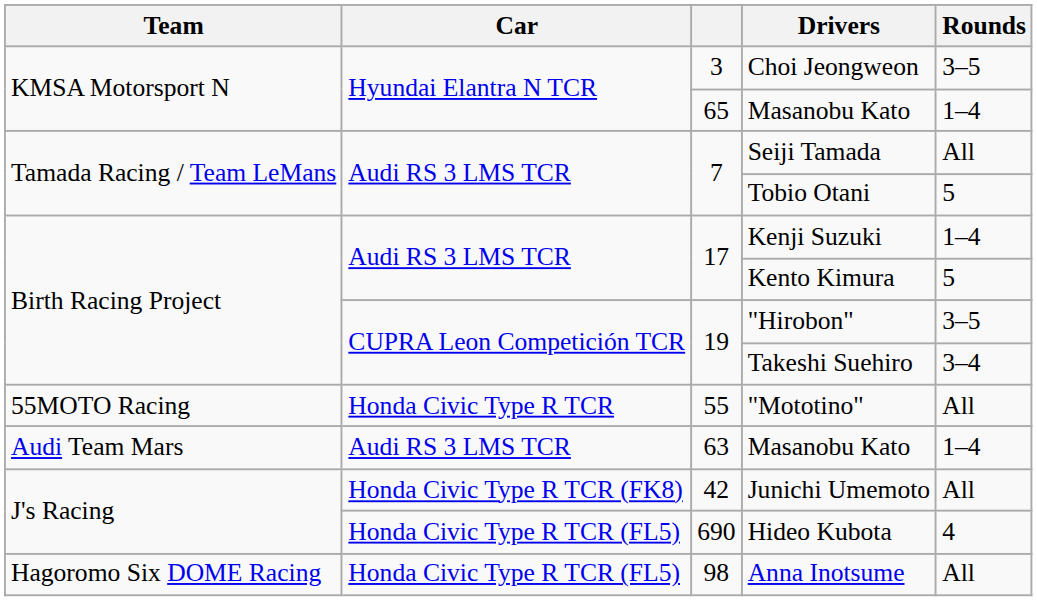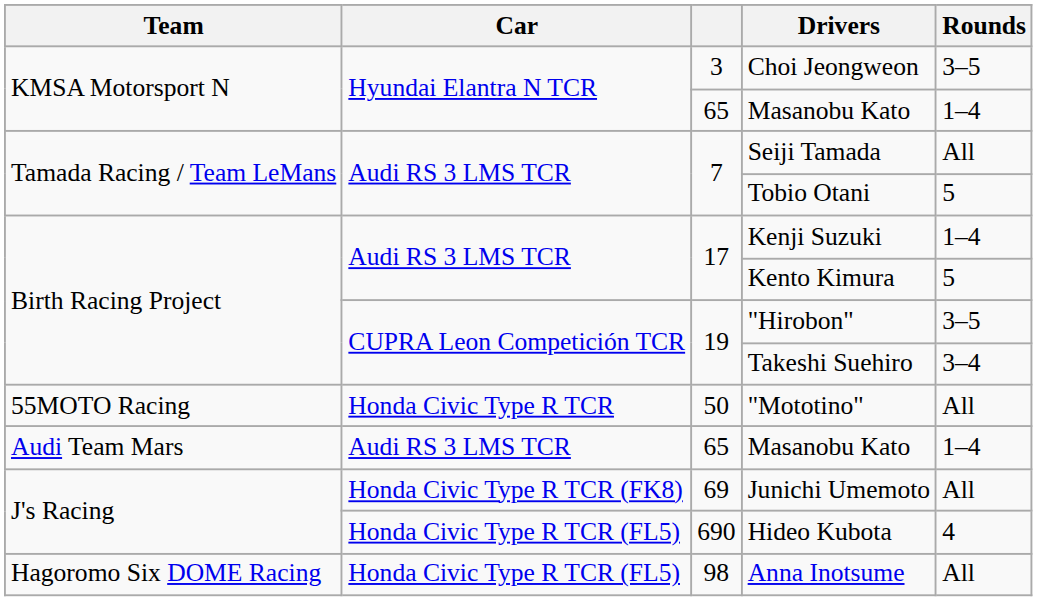 <table class="wikitable" style="font-size: 85%;">
 <tr>
 <th>Team</th>
 <th>Car</th>
 <th></th>
 <th>Drivers</th>
 <th>Rounds</th>
 </tr>
 <tr>
 <td rowspan="2"> KMSA Motorsport N</td>
 <td rowspan="2"><a href='#'>Hyundai Elantra N TCR</a></td>
 <td align="center">3</td>
 <td> Choi Jeongweon</td>
 <td>3–5</td>
 </tr>
 <tr>
 <td align="center">65</td>
 <td> Masanobu Kato</td>
 <td>1–4</td>
 </tr>
 <tr>
 <td rowspan="2"> Tamada Racing / <a href='#'>Team LeMans</a></td>
 <td rowspan="2"><a href='#'>Audi RS 3 LMS TCR</a></td>
 <td rowspan="2" align="center">7</td>
 <td> Seiji Tamada</td>
 <td>All</td>
 </tr>
 <tr>
 <td> Tobio Otani</td>
 <td>5</td>
 </tr>
 <tr>
 <td rowspan="4"> Birth Racing Project</td>
 <td rowspan="2"><a href='#'>Audi RS 3 LMS TCR</a></td>
 <td rowspan="2" align="center">17</td>
 <td> Kenji Suzuki</td>
 <td>1–4</td>
 </tr>
 <tr>
 <td> Kento Kimura</td>
 <td>5</td>
 </tr>
 <tr>
 <td rowspan="2"><a href='#'>CUPRA Leon Competición TCR</a></td>
 <td rowspan="2" align="center">19</td>
 <td> "Hirobon"</td>
 <td>3–5</td>
 </tr>
 <tr>
 <td> Takeshi Suehiro</td>
 <td>3–4</td>
 </tr>
 <tr>
 <td> 55MOTO Racing</td>
 <td><a href='#'>Honda Civic Type R TCR</a></td>
-<td align="center">55</td>
+<td align="center">50</td>
 <td> "Mototino"</td>
 <td>All</td>
 </tr>
 <tr>
 <td> <a href='#'>Audi</a> Team Mars</td>
 <td><a href='#'>Audi RS 3 LMS TCR</a></td>
-<td align="center">63</td>
+<td align="center">65</td>
 <td> Masanobu Kato</td>
 <td>1–4</td>
 </tr>
 <tr>
 <td rowspan="2"> J's Racing</td>
 <td><a href='#'>Honda Civic Type R TCR (FK8)</a></td>
-<td align="center">42</td>
+<td align="center">69</td>
 <td> Junichi Umemoto</td>
 <td>All</td>
 </tr>
 <tr>
 <td><a href='#'>Honda Civic Type R TCR (FL5)</a></td>
 <td align="center">690</td>
 <td> Hideo Kubota</td>
 <td>4</td>
 </tr>
 <tr>
 <td> Hagoromo Six <a href='#'>DOME Racing</a></td>
 <td><a href='#'>Honda Civic Type R TCR (FL5)</a></td>
 <td align="center">98</td>
 <td> <a href='#'>Anna Inotsume</a></td>
 <td>All</td>
 </tr>
 </table>
